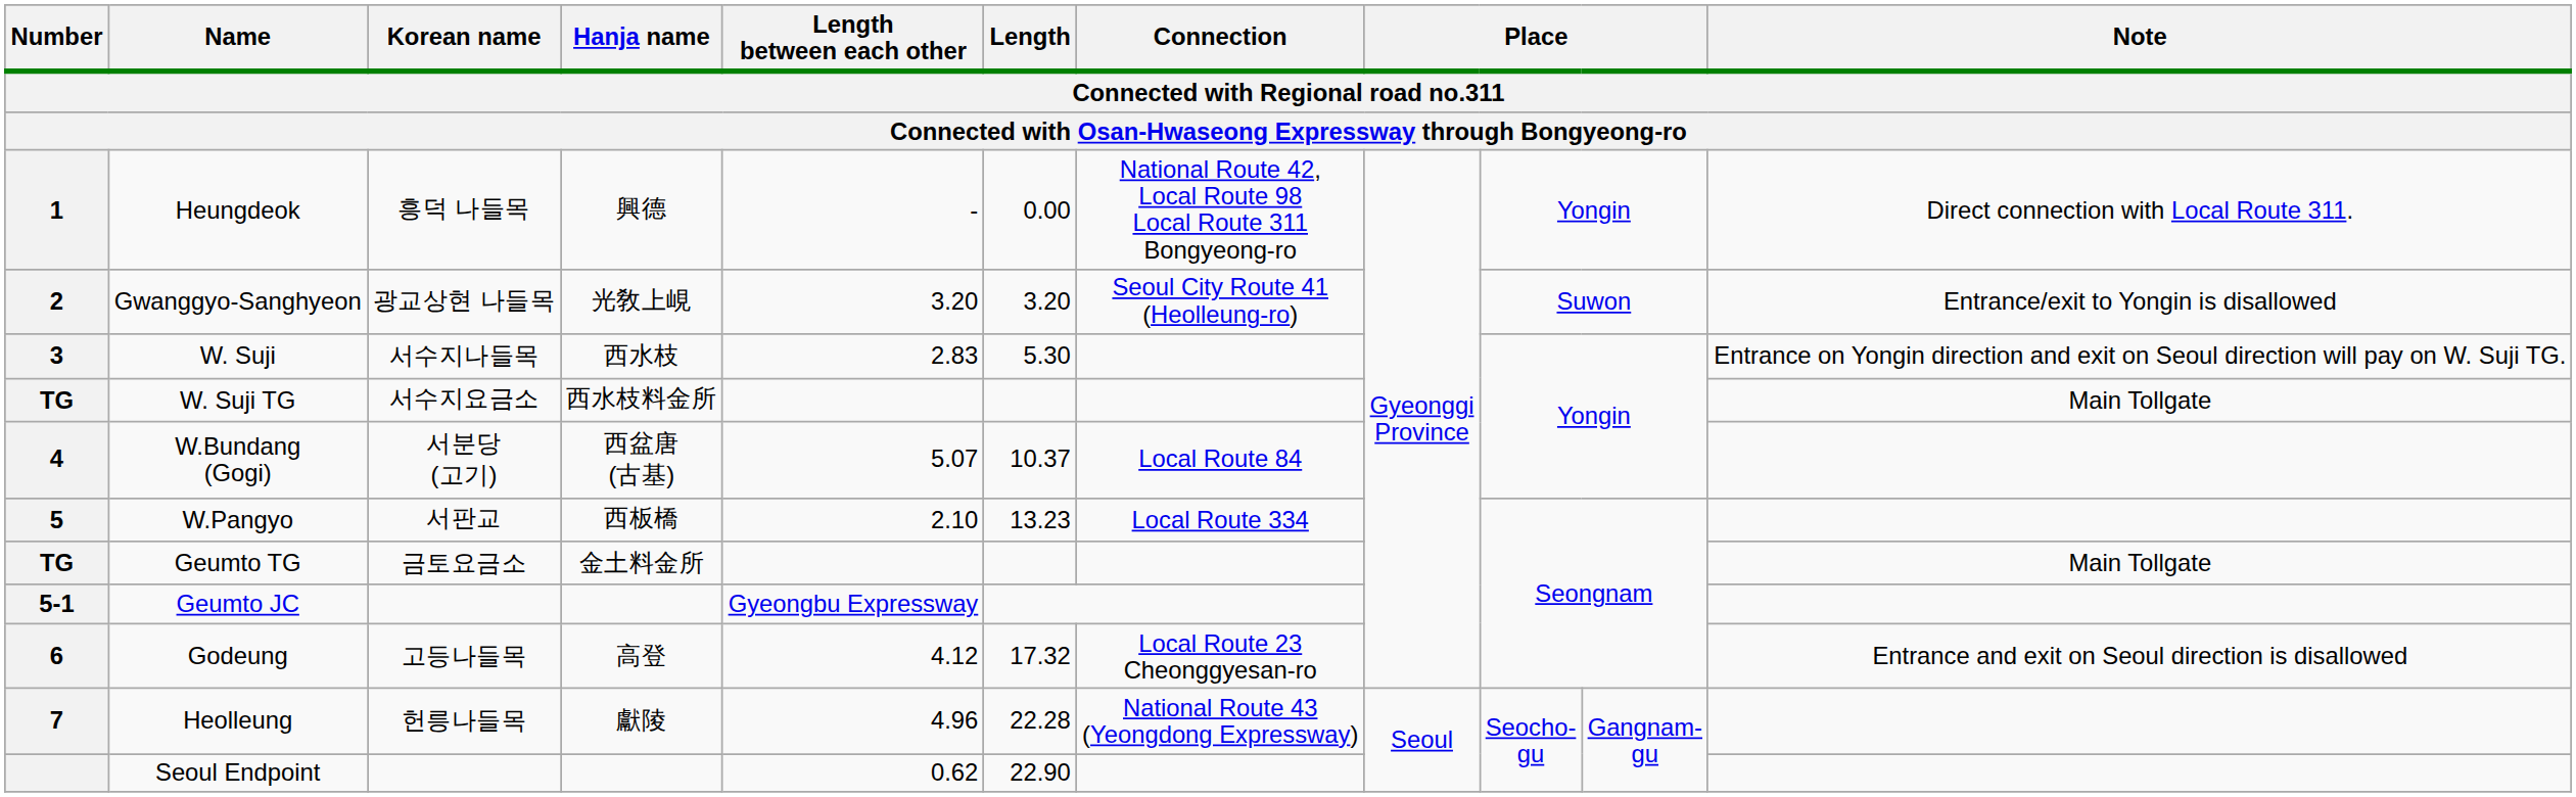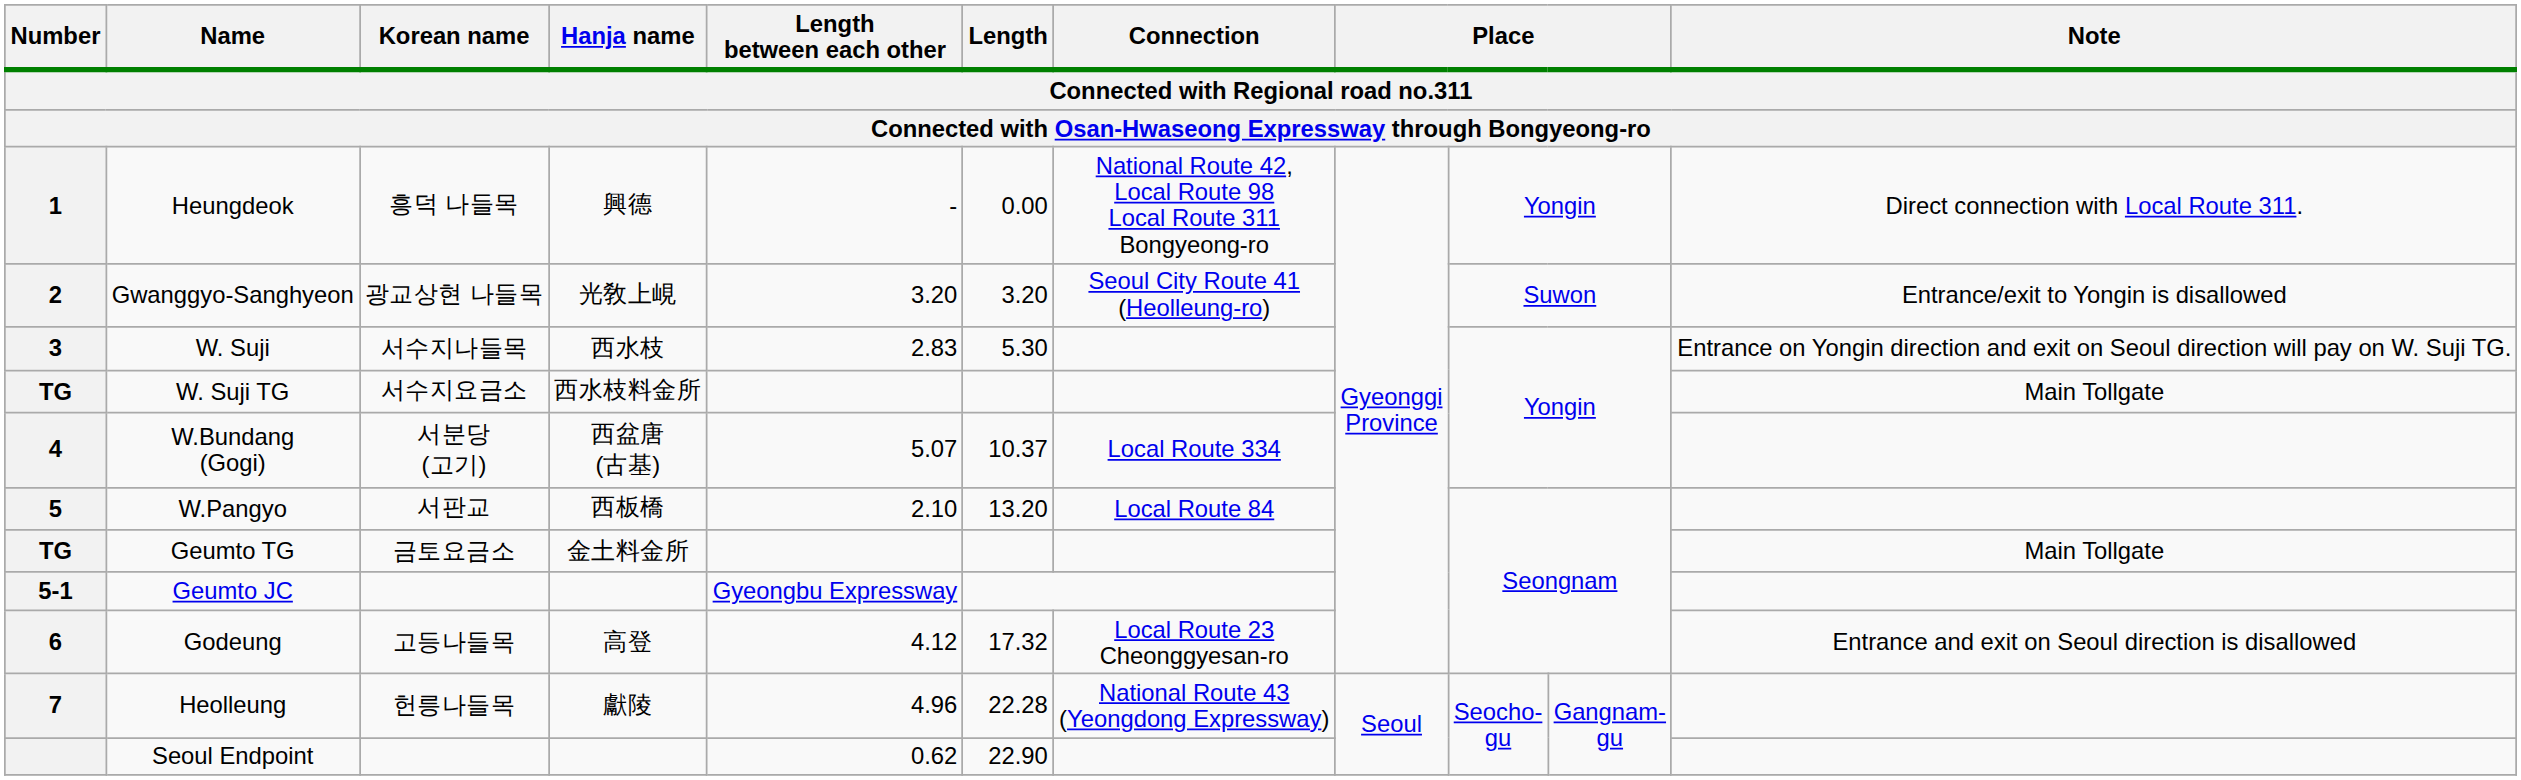 <table class="wikitable" style="font-size: 85%; text-align: center;">
 <tr style="border-bottom: solid 0.25em green;">
 <th>Number</th>
 <th>Name</th>
 <th>Korean name</th>
 <th><a href='#'>Hanja</a> name</th>
 <th>Length <br>between each other</th>
 <th>Length</th>
 <th>Connection</th>
 <th colspan="3">Place</th>
 <th>Note</th>
 </tr>
 <tr>
 <th colspan="11">Connected with Regional road no.311</th>
 </tr>
 <tr>
 <th colspan="11">Connected with <a href='#'>Osan-Hwaseong Expressway</a> through Bongyeong-ro</th>
 </tr>
 <tr>
 <th>1</th>
 <td>Heungdeok</td>
 <td>흥덕 나들목</td>
 <td>興德</td>
 <td style="text-align: right;">-</td>
 <td style="text-align: right;">0.00</td>
 <td><a href='#'>National Route 42</a>, <br><a href='#'>Local Route 98</a><br><a href='#'>Local Route 311</a><br>Bongyeong-ro</td>
 <td style="width: 1.2em;" rowspan="9"><a href='#'>Gyeonggi Province</a></td>
 <td style="width:15px align=center" colspan="2"><a href='#'>Yongin</a></td>
 <td>Direct connection with <a href='#'>Local Route 311</a>.</td>
 </tr>
 <tr>
 <th>2</th>
 <td>Gwanggyo-Sanghyeon</td>
 <td>광교상현 나들목</td>
 <td>光敎上峴</td>
 <td style="text-align: right;">3.20</td>
 <td style="text-align: right;">3.20</td>
 <td><a href='#'>Seoul City Route 41</a><br>(<a href='#'>Heolleung-ro</a>)</td>
 <td style="width:15px align=center" colspan="2"><a href='#'>Suwon</a></td>
 <td>Entrance/exit to Yongin is disallowed</td>
 </tr>
 <tr>
 <th>3</th>
 <td>W. Suji</td>
 <td>서수지나들목</td>
 <td>西水枝</td>
 <td style="text-align: right;">2.83</td>
 <td style="text-align: right;">5.30</td>
 <td></td>
 <td style="width:15px align=center" rowspan="3" colspan="2"><a href='#'>Yongin</a></td>
 <td>Entrance on Yongin direction and exit on Seoul direction will pay on W. Suji TG.</td>
 </tr>
 <tr>
 <th>TG</th>
 <td>W. Suji TG</td>
 <td>서수지요금소</td>
 <td>西水枝料金所</td>
 <td></td>
 <td></td>
 <td></td>
 <td>Main Tollgate</td>
 </tr>
 <tr>
 <th>4</th>
 <td>W.Bundang<br>(Gogi)</td>
 <td>서분당<br>(고기)</td>
 <td>西盆唐<br>(古基)</td>
 <td style="text-align: right;">5.07</td>
 <td style="text-align: right;">10.37</td>
-<td><a href='#'>Local Route 84</a></td>
+<td><a href='#'>Local Route 334</a></td>
 <td></td>
 </tr>
 <tr>
 <th>5</th>
 <td>W.Pangyo</td>
 <td>서판교</td>
 <td>西板橋</td>
 <td style="text-align: right;">2.10</td>
-<td style="text-align: right;">13.23</td>
-<td><a href='#'>Local Route 334</a></td>
+<td style="text-align: right;">13.20</td>
+<td><a href='#'>Local Route 84</a></td>
 <td style="width:15px align=center" rowspan="4" colspan="2"><a href='#'>Seongnam</a></td>
 <td></td>
 </tr>
 <tr>
 <th>TG</th>
 <td>Geumto TG</td>
 <td>금토요금소</td>
 <td>金土料金所</td>
 <td></td>
 <td></td>
 <td></td>
 <td>Main Tollgate</td>
 </tr>
 <tr>
 <th>5-1</th>
 <td><a href='#'>Geumto JC</a></td>
 <td></td>
 <td></td>
 <td> <a href='#'>Gyeongbu Expressway</a></td>
 </tr>
 <tr>
 <th>6</th>
 <td>Godeung</td>
 <td>고등나들목</td>
 <td>高登</td>
 <td style="text-align: right;">4.12</td>
 <td style="text-align: right;">17.32</td>
 <td><a href='#'>Local Route 23</a><br>Cheonggyesan-ro</td>
 <td>Entrance and exit on Seoul direction is disallowed</td>
 </tr>
 <tr>
 <th>7</th>
 <td>Heolleung</td>
 <td>헌릉나들목</td>
 <td>獻陵</td>
 <td style="text-align: right;">4.96</td>
 <td style="text-align: right;">22.28</td>
 <td><a href='#'>National Route 43</a><br>(<a href='#'>Yeongdong Expressway</a>)</td>
 <td style="width: 1.2em;" rowspan="2"><a href='#'>Seoul</a></td>
 <td style="width:15px" rowspan="2"><a href='#'>Seocho-gu</a></td>
 <td style="width:15px" rowspan="2"><a href='#'>Gangnam-gu</a></td>
 <td></td>
 </tr>
 <tr>
 <th></th>
 <td>Seoul Endpoint</td>
 <td></td>
 <td></td>
 <td style="text-align: right;">0.62</td>
 <td style="text-align: right;">22.90</td>
 <td></td>
 <td></td>
 </tr>
 </table>
